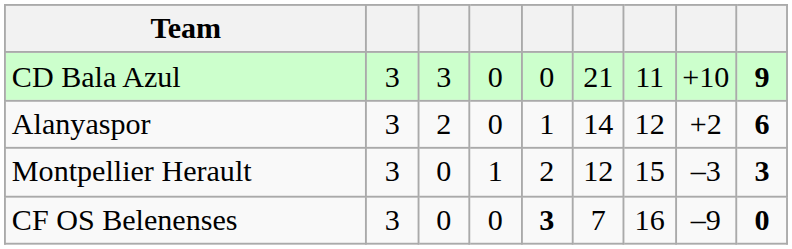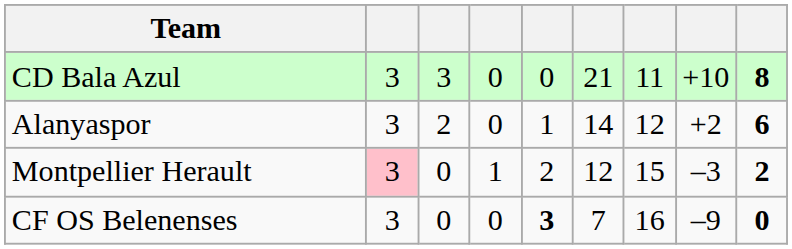 <table class="wikitable" style="text-align: center;">
 <tr>
 <th width="185">Team</th>
 <th width="20"></th>
 <th width="20"></th>
 <th width="20"></th>
 <th width="20"></th>
 <th width="20"></th>
 <th width="20"></th>
 <th width="25"></th>
 <th width="20"></th>
 </tr>
 <tr bgcolor=#ccffcc>
 <td align=left> CD Bala Azul</td>
 <td>3</td>
 <td>3</td>
 <td>0</td>
 <td>0</td>
 <td>21</td>
 <td>11</td>
 <td>+10</td>
-<td><strong>9</strong></td>
+<td><strong>8</strong></td>
 </tr>
 <tr>
 <td align=left> Alanyaspor</td>
 <td>3</td>
 <td>2</td>
 <td>0</td>
 <td>1</td>
 <td>14</td>
 <td>12</td>
 <td>+2</td>
 <td><strong>6</strong></td>
 </tr>
 <tr>
 <td align=left> Montpellier Herault</td>
-<td>3</td>
+<td style="background: pink;">3</td>
 <td>0</td>
 <td>1</td>
 <td>2</td>
 <td>12</td>
 <td>15</td>
 <td>–3</td>
-<td><strong>3</strong></td>
+<td><strong>2</strong></td>
 </tr>
 <tr>
 <td align=left> CF OS Belenenses</td>
 <td>3</td>
 <td>0</td>
 <td>0</td>
 <td><strong>3</strong></td>
 <td>7</td>
 <td>16</td>
 <td>–9</td>
 <td><strong>0</strong></td>
 </tr>
 </table>
